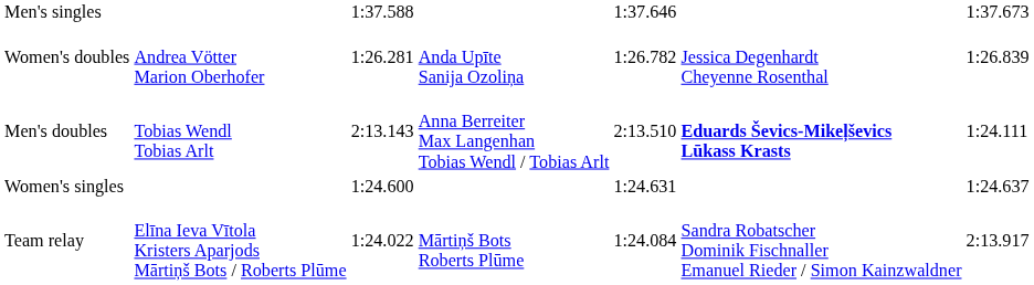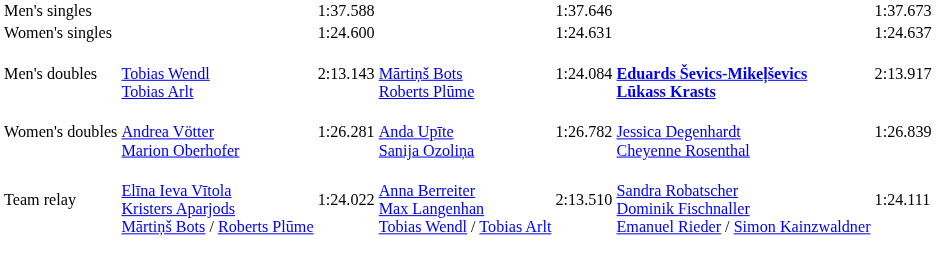 <table>
 <tr>
 <td>Men's singles<br></td>
 <td></td>
 <td>1:37.588</td>
 <td></td>
 <td>1:37.646</td>
 <td></td>
 <td>1:37.673</td>
 </tr>
 <tr>
+<td>Women's singles<br></td>
+<td></td>
+<td>1:24.600</td>
+<td></td>
+<td>1:24.631</td>
+<td></td>
+<td>1:24.637</td>
+</tr>
+<tr>
+<td>Men's doubles<br></td>
+<td><br><a href='#'>Tobias Wendl</a><br><a href='#'>Tobias Arlt</a></td>
+<td>2:13.143</td>
+<td><br><a href='#'>Mārtiņš Bots</a><br><a href='#'>Roberts Plūme</a></td>
+<td>1:24.084</td>
+<td><strong><br><a href='#'>Eduards Ševics-Mikeļševics</a><br><a href='#'>Lūkass Krasts</a></strong></td>
+<td>2:13.917</td>
+</tr>
+<tr>
 <td>Women's doubles<br></td>
 <td><br><a href='#'>Andrea Vötter</a><br><a href='#'>Marion Oberhofer</a></td>
 <td>1:26.281</td>
 <td><br><a href='#'>Anda Upīte</a><br><a href='#'>Sanija Ozoliņa</a></td>
 <td>1:26.782</td>
 <td><br><a href='#'>Jessica Degenhardt</a><br><a href='#'>Cheyenne Rosenthal</a></td>
 <td>1:26.839</td>
 </tr>
 <tr>
-<td>Men's doubles<br></td>
-<td><br><a href='#'>Tobias Wendl</a><br><a href='#'>Tobias Arlt</a></td>
-<td>2:13.143</td>
-<td><br><a href='#'>Anna Berreiter</a><br><a href='#'>Max Langenhan</a><br><a href='#'>Tobias Wendl</a> / <a href='#'>Tobias Arlt</a></td>
-<td>2:13.510</td>
-<td><strong><br><a href='#'>Eduards Ševics-Mikeļševics</a><br><a href='#'>Lūkass Krasts</a></strong></td>
-<td>1:24.111</td>
-</tr>
-<tr>
-<td>Women's singles<br></td>
-<td></td>
-<td>1:24.600</td>
-<td></td>
-<td>1:24.631</td>
-<td></td>
-<td>1:24.637</td>
-</tr>
-<tr>
 <td>Team relay<br></td>
 <td><br><a href='#'>Elīna Ieva Vītola</a><br><a href='#'>Kristers Aparjods</a><br><a href='#'>Mārtiņš Bots</a> / <a href='#'>Roberts Plūme</a></td>
 <td>1:24.022</td>
-<td><br><a href='#'>Mārtiņš Bots</a><br><a href='#'>Roberts Plūme</a></td>
-<td>1:24.084</td>
+<td><br><a href='#'>Anna Berreiter</a><br><a href='#'>Max Langenhan</a><br><a href='#'>Tobias Wendl</a> / <a href='#'>Tobias Arlt</a></td>
+<td>2:13.510</td>
 <td><br><a href='#'>Sandra Robatscher</a><br><a href='#'>Dominik Fischnaller</a><br><a href='#'>Emanuel Rieder</a> / <a href='#'>Simon Kainzwaldner</a></td>
-<td>2:13.917</td>
+<td>1:24.111</td>
 </tr>
 </table>
